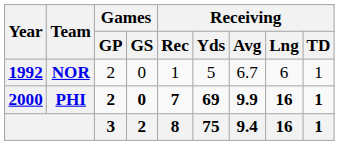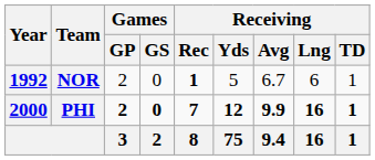 <table class="wikitable" style="text-align:center">
 <tr>
 <th rowspan="2">Year</th>
 <th rowspan="2">Team</th>
 <th colspan="2">Games</th>
 <th colspan="5">Receiving</th>
 </tr>
 <tr>
 <th>GP</th>
 <th>GS</th>
 <th>Rec</th>
 <th>Yds</th>
 <th>Avg</th>
 <th>Lng</th>
 <th>TD</th>
 </tr>
 <tr>
 <th><a href='#'>1992</a></th>
 <th><a href='#'>NOR</a></th>
 <td>2</td>
 <td>0</td>
-<td>1</td>
+<td><strong>1</strong></td>
 <td>5</td>
 <td>6.7</td>
 <td>6</td>
 <td>1</td>
 </tr>
 <tr>
 <th><a href='#'>2000</a></th>
 <th><a href='#'>PHI</a></th>
 <td><strong>2</strong></td>
 <td><strong>0</strong></td>
 <td><strong>7</strong></td>
-<td><strong>69</strong></td>
+<td><strong>12</strong></td>
 <td><strong>9.9</strong></td>
 <td><strong>16</strong></td>
 <td><strong>1</strong></td>
 </tr>
 <tr>
 <th colspan="2"></th>
 <th>3</th>
 <th>2</th>
 <th>8</th>
 <th>75</th>
 <th>9.4</th>
 <th>16</th>
 <th>1</th>
 </tr>
 </table>
